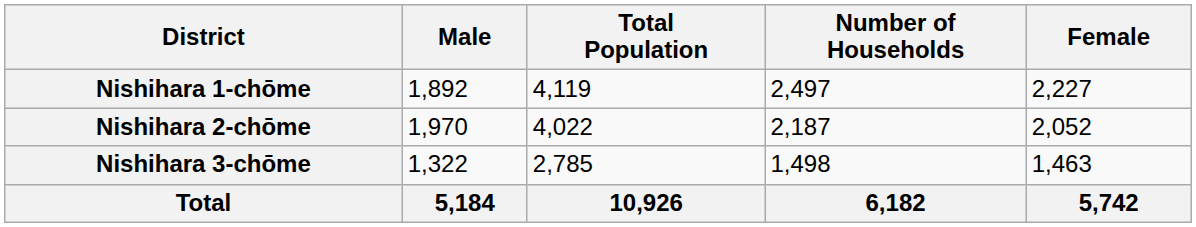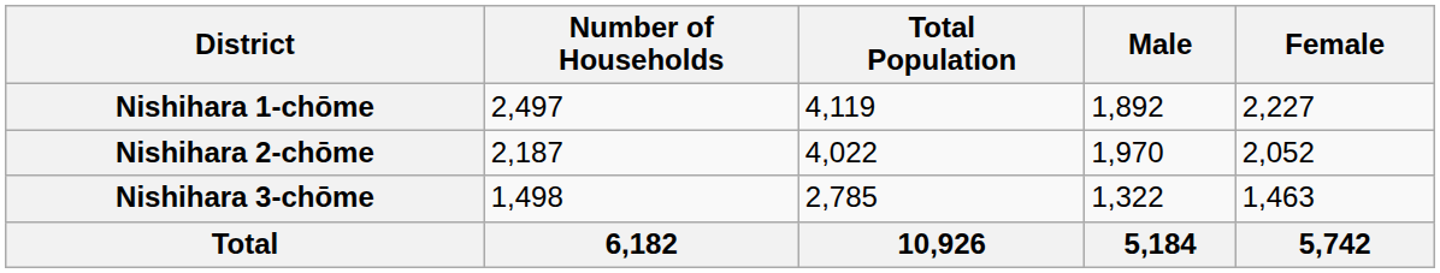 <table class="sortable wikitable" style="width:50%" style="text-align:right">
 <tr>
 <th>District</th>
+<th>Number of<br>Households</th>
+<th>Total<br>Population</th>
 <th>Male</th>
-<th>Total<br>Population</th>
-<th>Number of<br>Households</th>
 <th>Female</th>
 </tr>
 <tr>
 <th>Nishihara 1-chōme</th>
+<td>2,497</td>
+<td>4,119</td>
 <td>1,892</td>
-<td>4,119</td>
-<td>2,497</td>
 <td>2,227</td>
 </tr>
 <tr>
 <th>Nishihara 2-chōme</th>
+<td>2,187</td>
+<td>4,022</td>
 <td>1,970</td>
-<td>4,022</td>
-<td>2,187</td>
 <td>2,052</td>
 </tr>
 <tr>
 <th>Nishihara 3-chōme</th>
+<td>1,498</td>
+<td>2,785</td>
 <td>1,322</td>
-<td>2,785</td>
-<td>1,498</td>
 <td>1,463</td>
 </tr>
 <tr>
 <th>Total</th>
+<th>6,182</th>
+<th>10,926</th>
 <th>5,184</th>
-<th>10,926</th>
-<th>6,182</th>
 <th>5,742</th>
 </tr>
 </table>
